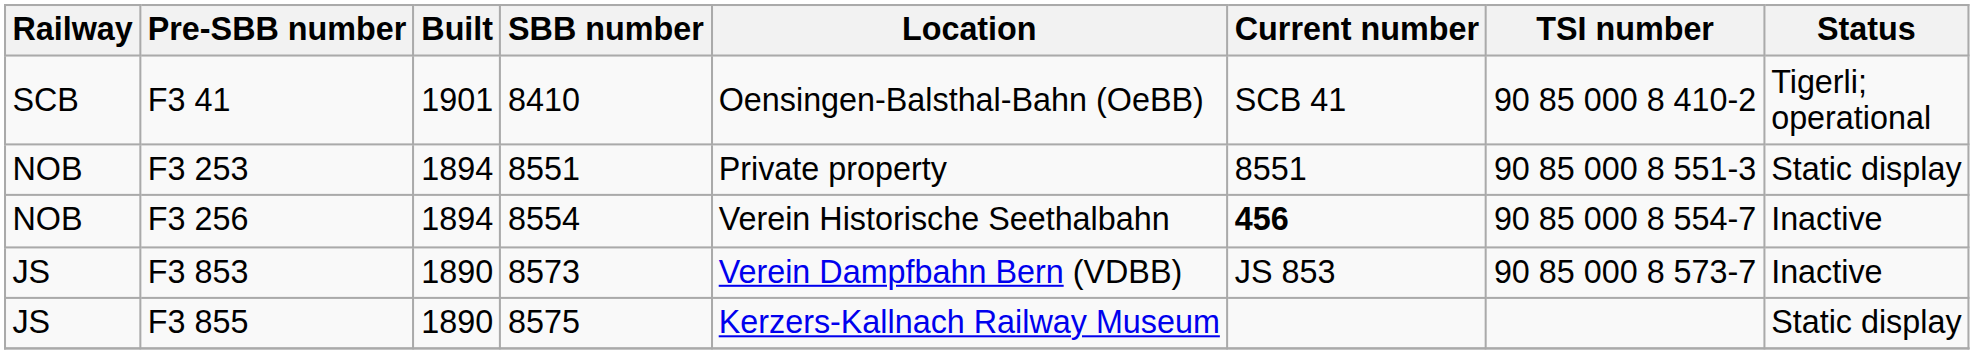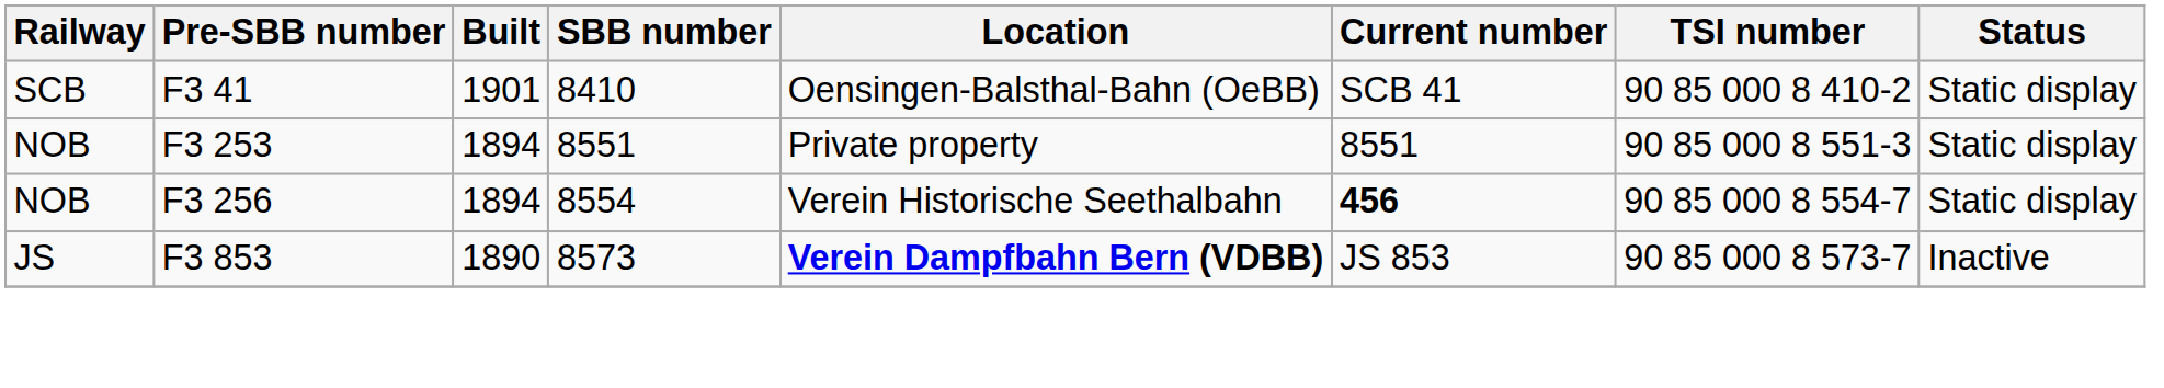 <table class="wikitable">
 <tr>
 <th>Railway</th>
 <th>Pre-SBB number</th>
 <th>Built</th>
 <th>SBB number</th>
 <th>Location</th>
 <th>Current number</th>
 <th>TSI number</th>
 <th>Status</th>
 </tr>
 <tr>
 <td>SCB</td>
 <td>F3 41</td>
 <td>1901</td>
 <td>8410</td>
 <td>Oensingen-Balsthal-Bahn (OeBB)</td>
 <td>SCB 41</td>
 <td>90 85 000 8 410-2</td>
-<td>Tigerli;<br>operational</td>
+<td>Static display</td>
 </tr>
 <tr>
 <td>NOB</td>
 <td>F3 253</td>
 <td>1894</td>
 <td>8551</td>
 <td>Private property</td>
 <td>8551</td>
 <td>90 85 000 8 551-3</td>
 <td>Static display</td>
 </tr>
 <tr>
 <td>NOB</td>
 <td>F3 256</td>
 <td>1894</td>
 <td>8554</td>
 <td>Verein Historische Seethalbahn</td>
 <td><strong>456</strong></td>
 <td>90 85 000 8 554-7</td>
-<td>Inactive</td>
+<td>Static display</td>
 </tr>
 <tr>
 <td>JS</td>
 <td>F3 853</td>
 <td>1890</td>
 <td>8573</td>
-<td><a href='#'>Verein Dampfbahn Bern</a> (VDBB)</td>
+<td><strong><a href='#'>Verein Dampfbahn Bern</a> (VDBB)</strong></td>
 <td>JS 853</td>
 <td>90 85 000 8 573-7</td>
 <td>Inactive</td>
 </tr>
 <tr>
-<td>JS</td>
-<td>F3 855</td>
-<td>1890</td>
-<td>8575</td>
-<td><a href='#'>Kerzers-Kallnach Railway Museum</a></td>
-<td></td>
-<td></td>
-<td>Static display</td>
-</tr>
-<tr>
 </tr>
 </table>
